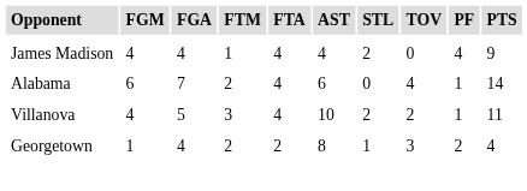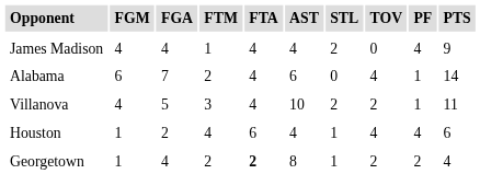 <table cellpadding=5>
 <tr bgcolor="#dddddd">
 <td><strong>Opponent</strong></td>
 <td><strong>FGM</strong></td>
 <td><strong>FGA</strong></td>
 <td><strong>FTM</strong></td>
 <td><strong>FTA</strong></td>
 <td><strong>AST</strong></td>
 <td><strong>STL</strong></td>
 <td><strong>TOV</strong></td>
 <td><strong>PF</strong></td>
 <td><strong>PTS</strong></td>
 </tr>
 <tr bgcolor="#eeeeee">
 </tr>
 <tr>
 <td>James Madison</td>
 <td>4</td>
 <td>4</td>
 <td>1</td>
 <td>4</td>
 <td>4</td>
 <td>2</td>
 <td>0</td>
 <td>4</td>
 <td>9</td>
 </tr>
 <tr>
 <td>Alabama</td>
 <td>6</td>
 <td>7</td>
 <td>2</td>
 <td>4</td>
 <td>6</td>
 <td>0</td>
 <td>4</td>
 <td>1</td>
 <td>14</td>
 </tr>
 <tr>
 <td>Villanova</td>
 <td>4</td>
 <td>5</td>
 <td>3</td>
 <td>4</td>
 <td>10</td>
 <td>2</td>
 <td>2</td>
 <td>1</td>
 <td>11</td>
 </tr>
 <tr>
+<td>Houston</td>
+<td>1</td>
+<td>2</td>
+<td>4</td>
+<td>6</td>
+<td>4</td>
+<td>1</td>
+<td>4</td>
+<td>4</td>
+<td>6</td>
+</tr>
+<tr>
 <td>Georgetown</td>
 <td>1</td>
 <td>4</td>
 <td>2</td>
-<td>2</td>
+<td><strong>2</strong></td>
 <td>8</td>
 <td>1</td>
-<td>3</td>
+<td>2</td>
 <td>2</td>
 <td>4</td>
 </tr>
 </table>
